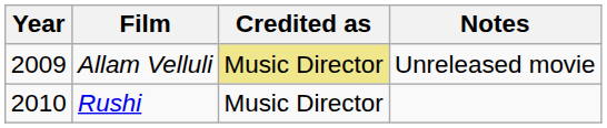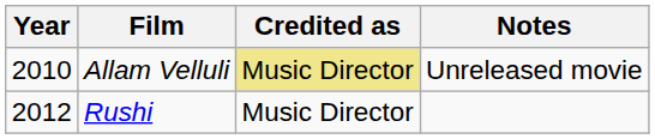 <table class="wikitable">
 <tr>
 <th>Year</th>
 <th>Film</th>
 <th>Credited as</th>
 <th>Notes</th>
 </tr>
 <tr>
-<td>2009</td>
+<td>2010</td>
 <td><em>Allam Velluli</em></td>
 <td style="background: khaki;">Music Director</td>
 <td>Unreleased movie</td>
 </tr>
 <tr>
-<td>2010</td>
+<td>2012</td>
 <td><em><a href='#'>Rushi</a></em></td>
 <td>Music Director</td>
 <td></td>
 </tr>
 </table>
